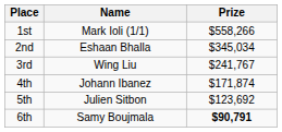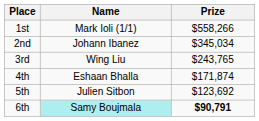 <table class="wikitable">
 <tr>
 <th width="50">Place</th>
 <th width="200">Name</th>
 <th width="125">Prize</th>
 </tr>
 <tr>
 <td align = "center">1st</td>
 <td align = "center"> Mark Ioli (1/1)</td>
 <td align = "center">$558,266</td>
 </tr>
 <tr>
 <td align = "center">2nd</td>
-<td align = "center"> Eshaan Bhalla</td>
+<td align = "center"> Johann Ibanez</td>
 <td align = "center">$345,034</td>
 </tr>
 <tr>
 <td align = "center">3rd</td>
 <td align = "center"> Wing Liu</td>
-<td align = "center">$241,767</td>
+<td align = "center">$243,765</td>
 </tr>
 <tr>
 <td align = "center">4th</td>
-<td align = "center"> Johann Ibanez</td>
+<td align = "center"> Eshaan Bhalla</td>
 <td align = "center">$171,874</td>
 </tr>
 <tr>
 <td align = "center">5th</td>
 <td align = "center"> Julien Sitbon</td>
 <td align = "center">$123,692</td>
 </tr>
 <tr>
 <td align = "center">6th</td>
-<td align = "center"> Samy Boujmala</td>
+<td align = "center" style="background: paleturquoise;"> Samy Boujmala</td>
 <td align = "center"><strong>$90,791</strong></td>
 </tr>
 </table>
